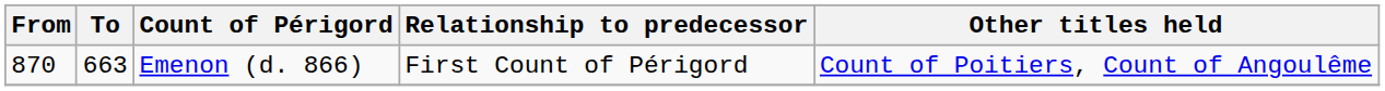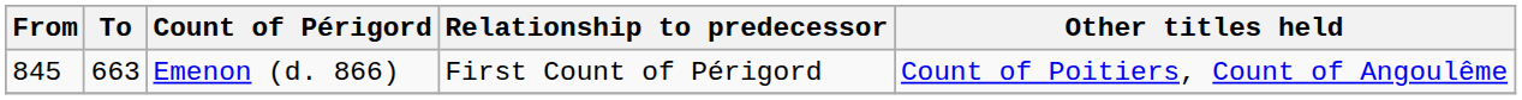 <table class="wikitable">
 <tr>
 <th>From</th>
 <th>To</th>
 <th>Count of Périgord</th>
 <th>Relationship to predecessor</th>
 <th>Other titles held</th>
 </tr>
 <tr>
-<td>870</td>
+<td>845</td>
 <td>663</td>
 <td><a href='#'>Emenon</a> (d. 866)</td>
 <td>First Count of Périgord</td>
 <td><a href='#'>Count of Poitiers</a>, <a href='#'>Count of Angoulême</a></td>
 </tr>
 <tr>
 </tr>
 </table>
